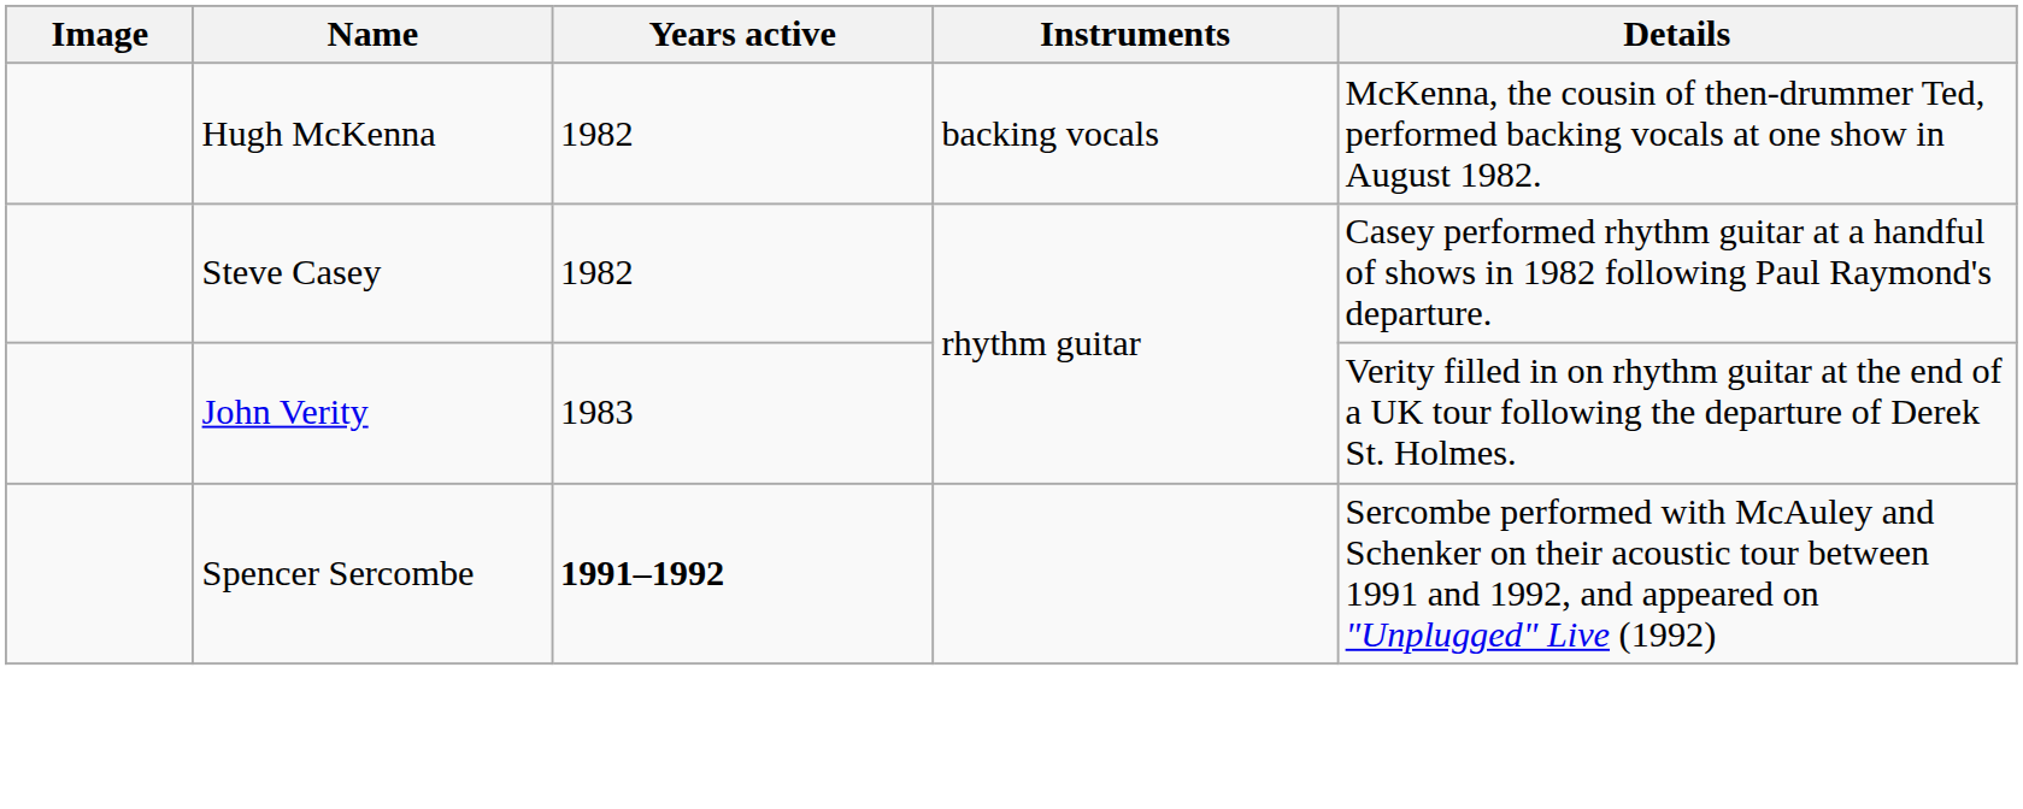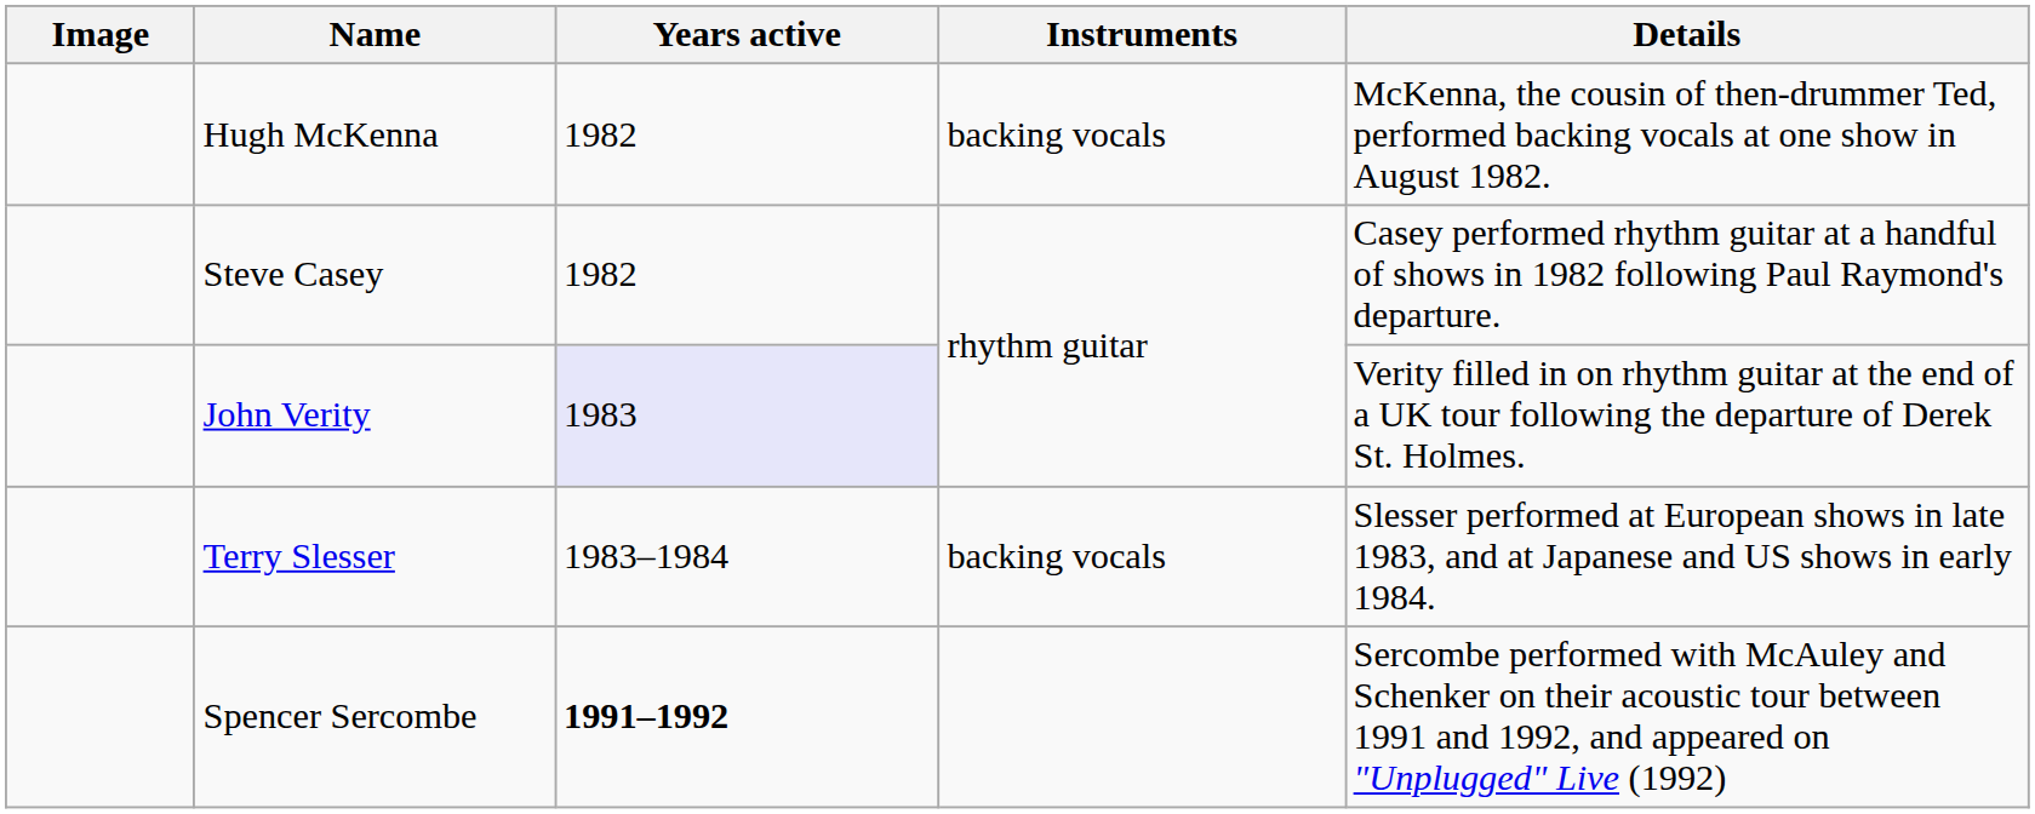 <table class="wikitable" border="1" width=100%>
 <tr>
 <th width="75">Image</th>
 <th width="150">Name</th>
 <th width="160">Years active</th>
 <th width="170">Instruments</th>
 <th>Details</th>
 </tr>
 <tr>
 <td></td>
 <td>Hugh McKenna</td>
 <td>1982 </td>
 <td>backing vocals</td>
 <td>McKenna, the cousin of then-drummer Ted, performed backing vocals at one show in August 1982.</td>
 </tr>
 <tr>
 <td></td>
 <td>Steve Casey</td>
 <td>1982</td>
 <td rowspan="2">rhythm guitar</td>
 <td>Casey performed rhythm guitar at a handful of shows in 1982 following Paul Raymond's departure.</td>
 </tr>
 <tr>
 <td></td>
 <td><a href='#'>John Verity</a></td>
-<td>1983</td>
+<td style="background: lavender;">1983</td>
 <td>Verity filled in on rhythm guitar at the end of a UK tour following the departure of Derek St. Holmes.</td>
+</tr>
+<tr>
+<td></td>
+<td><a href='#'>Terry Slesser</a></td>
+<td>1983–1984</td>
+<td>backing vocals</td>
+<td>Slesser performed at European shows in late 1983, and at Japanese and US shows in early 1984.</td>
 </tr>
 <tr>
 <td></td>
 <td>Spencer Sercombe</td>
 <td><strong>1991–1992</strong></td>
 <td></td>
 <td>Sercombe performed with McAuley and Schenker on their acoustic tour between 1991 and 1992, and appeared on <em><a href='#'>"Unplugged" Live</a></em> (1992)</td>
 </tr>
 </table>
